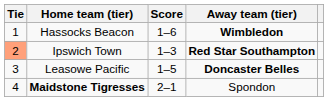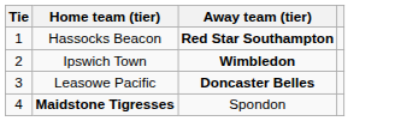 <table class="wikitable" style="text-align:center; font-size:85%">
 <tr>
 <th>Tie</th>
 <th>Home team (tier)</th>
-<th>Score</th>
 <th>Away team (tier)</th>
 <th></th>
 </tr>
 <tr>
 <td align="center">1</td>
 <td>Hassocks Beacon</td>
-<td align="center">1–6</td>
-<td><strong>Wimbledon</strong></td>
+<td><strong>Red Star Southampton</strong></td>
 <td></td>
 </tr>
 <tr>
-<td align="center" style="background: lightsalmon;">2</td>
+<td align="center">2</td>
 <td>Ipswich Town</td>
-<td align="center">1–3</td>
-<td><strong>Red Star Southampton</strong></td>
+<td><strong>Wimbledon</strong></td>
 <td></td>
 </tr>
 <tr>
 <td align="center">3</td>
 <td>Leasowe Pacific</td>
-<td align="center">1–5</td>
 <td><strong>Doncaster Belles</strong></td>
 <td></td>
 </tr>
 <tr>
 <td align="center">4</td>
 <td><strong>Maidstone Tigresses</strong></td>
-<td align="center">2–1</td>
 <td>Spondon</td>
 <td></td>
 </tr>
 </table>
